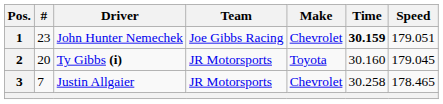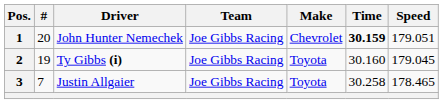 <table class="wikitable" style="font-size:95%">
 <tr>
 <th>Pos.</th>
 <th>#</th>
 <th>Driver</th>
 <th>Team</th>
 <th>Make</th>
 <th>Time</th>
 <th>Speed</th>
 </tr>
 <tr>
 <th>1</th>
-<td>23</td>
+<td>20</td>
 <td><a href='#'>John Hunter Nemechek</a></td>
 <td><a href='#'>Joe Gibbs Racing</a></td>
 <td><a href='#'>Chevrolet</a></td>
 <td><strong>30.159</strong></td>
 <td>179.051</td>
 </tr>
 <tr>
 <th>2</th>
-<td>20</td>
+<td>19</td>
 <td><a href='#'>Ty Gibbs</a> <strong>(i)</strong></td>
-<td><a href='#'>JR Motorsports</a></td>
+<td><a href='#'>Joe Gibbs Racing</a></td>
 <td><a href='#'>Toyota</a></td>
 <td>30.160</td>
 <td>179.045</td>
 </tr>
 <tr>
 <th>3</th>
 <td>7</td>
 <td><a href='#'>Justin Allgaier</a></td>
-<td><a href='#'>JR Motorsports</a></td>
-<td><a href='#'>Chevrolet</a></td>
+<td><a href='#'>Joe Gibbs Racing</a></td>
+<td><a href='#'>Toyota</a></td>
 <td>30.258</td>
 <td>178.465</td>
 </tr>
 <tr>
 <th colspan="7"></th>
 </tr>
 </table>
